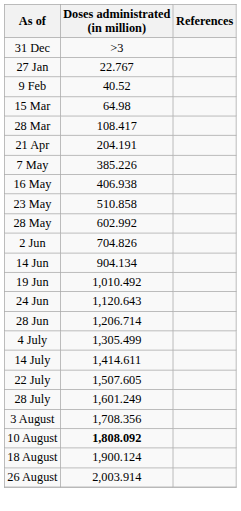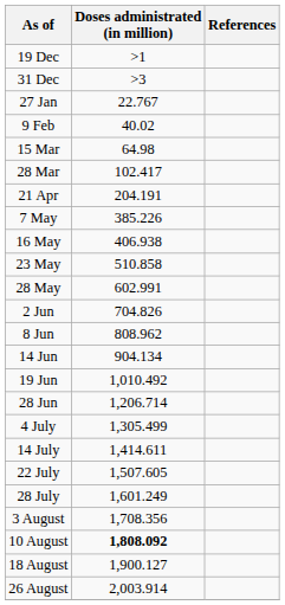 <table class="wikitable" style="text-align:center; float:center;">
 <tr>
 <th>As of</th>
 <th>Doses administrated<br>(in million)</th>
 <th>References</th>
+</tr>
+<tr>
+<td>19 Dec<br></td>
+<td>>1</td>
+<td></td>
 </tr>
 <tr>
 <td>31 Dec<br></td>
 <td>>3</td>
 <td></td>
 </tr>
 <tr>
 <td>27 Jan<br></td>
 <td>22.767</td>
 <td></td>
 </tr>
 <tr>
 <td>9 Feb</td>
-<td>40.52</td>
+<td>40.02</td>
 <td></td>
 </tr>
 <tr>
 <td>15 Mar</td>
 <td>64.98</td>
 <td></td>
 </tr>
 <tr>
 <td>28 Mar</td>
-<td>108.417</td>
+<td>102.417</td>
 <td></td>
 </tr>
 <tr>
 <td>21 Apr</td>
 <td>204.191</td>
 <td></td>
 </tr>
 <tr>
 <td>7 May</td>
 <td>385.226</td>
 <td></td>
 </tr>
 <tr>
 <td>16 May</td>
 <td>406.938</td>
 <td></td>
 </tr>
 <tr>
 <td>23 May</td>
 <td>510.858</td>
 <td></td>
 </tr>
 <tr>
 <td>28 May</td>
-<td>602.992</td>
+<td>602.991</td>
 <td></td>
 </tr>
 <tr>
 <td>2 Jun</td>
 <td>704.826</td>
+<td></td>
+</tr>
+<tr>
+<td>8 Jun</td>
+<td>808.962</td>
 <td></td>
 </tr>
 <tr>
 <td>14 Jun</td>
 <td>904.134</td>
 <td></td>
 </tr>
 <tr>
 <td>19 Jun</td>
 <td>1,010.492</td>
-<td></td>
-</tr>
-<tr>
-<td>24 Jun</td>
-<td>1,120.643</td>
 <td></td>
 </tr>
 <tr>
 <td>28 Jun</td>
 <td>1,206.714</td>
 <td></td>
 </tr>
 <tr>
 <td>4 July</td>
 <td>1,305.499</td>
 <td></td>
 </tr>
 <tr>
 <td>14 July</td>
 <td>1,414.611</td>
 <td></td>
 </tr>
 <tr>
 <td>22 July</td>
 <td>1,507.605</td>
 <td></td>
 </tr>
 <tr>
 <td>28 July</td>
 <td>1,601.249</td>
 <td></td>
 </tr>
 <tr>
 <td>3 August</td>
 <td>1,708.356</td>
 <td></td>
 </tr>
 <tr>
 <td>10 August</td>
 <td><strong>1,808.092</strong></td>
 <td></td>
 </tr>
 <tr>
 <td>18 August</td>
-<td>1,900.124</td>
+<td>1,900.127</td>
 <td></td>
 </tr>
 <tr>
 <td>26 August</td>
 <td>2,003.914</td>
 <td></td>
 </tr>
 <tr>
 </tr>
 </table>
